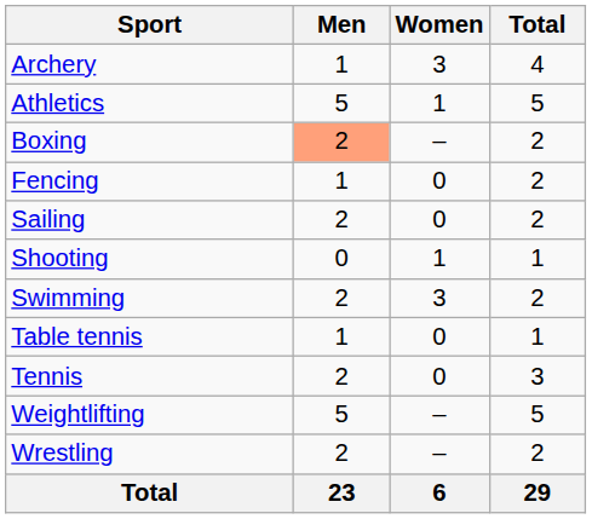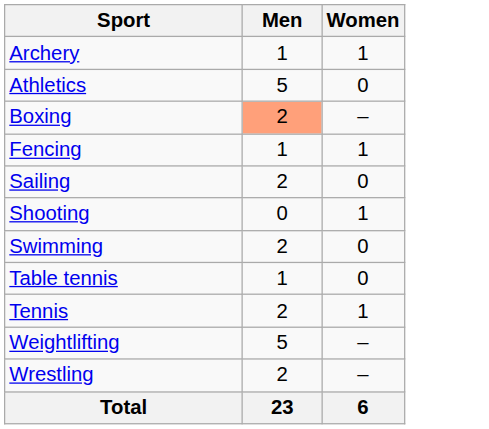 <table class="wikitable sortable" style="text-align:center;">
 <tr>
 <th width=180>Sport</th>
 <th width=55>Men</th>
 <th width=55>Women</th>
-<th width=55>Total</th>
 </tr>
 <tr>
 <td align=left><a href='#'>Archery</a></td>
 <td>1</td>
-<td>3</td>
-<td>4</td>
+<td>1</td>
 </tr>
 <tr>
 <td align=left><a href='#'>Athletics</a></td>
 <td>5</td>
-<td>1</td>
-<td>5</td>
+<td>0</td>
 </tr>
 <tr>
 <td align=left><a href='#'>Boxing</a></td>
 <td style="background: lightsalmon;">2</td>
 <td>–</td>
-<td>2</td>
 </tr>
 <tr>
 <td align=left><a href='#'>Fencing</a></td>
 <td>1</td>
-<td>0</td>
-<td>2</td>
+<td>1</td>
 </tr>
 <tr>
 <td align=left><a href='#'>Sailing</a></td>
 <td>2</td>
 <td>0</td>
-<td>2</td>
 </tr>
 <tr>
 <td align=left><a href='#'>Shooting</a></td>
 <td>0</td>
 <td>1</td>
-<td>1</td>
 </tr>
 <tr>
 <td align=left><a href='#'>Swimming</a></td>
 <td>2</td>
-<td>3</td>
-<td>2</td>
+<td>0</td>
 </tr>
 <tr>
 <td align=left><a href='#'>Table tennis</a></td>
 <td>1</td>
 <td>0</td>
-<td>1</td>
 </tr>
 <tr>
 <td align=left><a href='#'>Tennis</a></td>
 <td>2</td>
-<td>0</td>
-<td>3</td>
+<td>1</td>
 </tr>
 <tr>
 <td align=left><a href='#'>Weightlifting</a></td>
 <td>5</td>
 <td>–</td>
-<td>5</td>
 </tr>
 <tr>
 <td align=left><a href='#'>Wrestling</a></td>
 <td>2</td>
 <td>–</td>
-<td>2</td>
 </tr>
 <tr>
 <th>Total</th>
 <th>23</th>
 <th>6</th>
-<th>29</th>
 </tr>
 </table>
